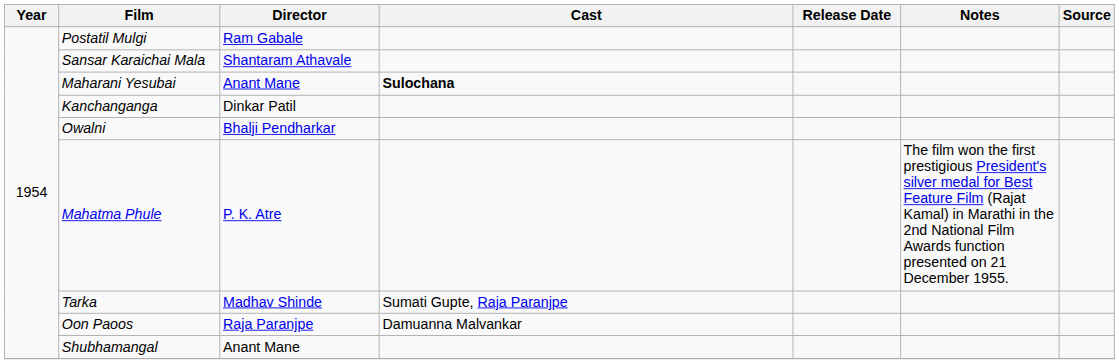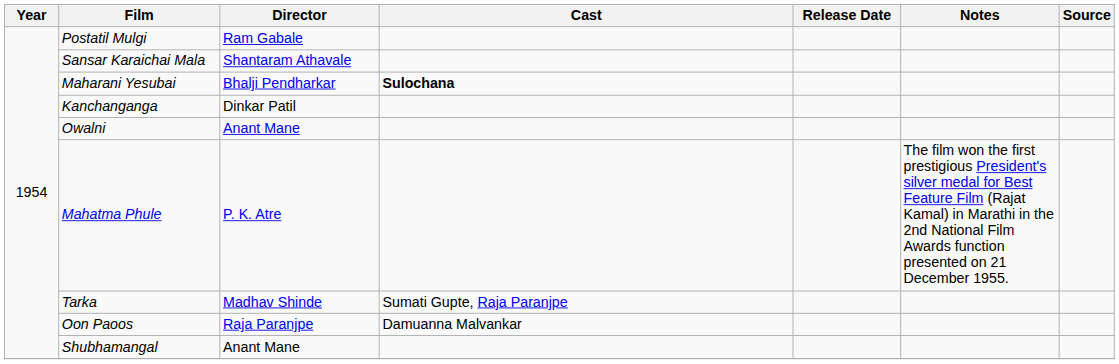 <table class ="wikitable sortable collapsible">
 <tr>
 <th style="width: 05%;">Year</th>
 <th style="width: 15%;">Film</th>
 <th style="width: 15%;">Director</th>
 <th style="width: 40%;" class="unsortable">Cast</th>
 <th style="width: 10%;">Release Date</th>
 <th style="width: 15%;" class="unsortable">Notes</th>
 <th style="width: 15%;" class="unsortable">Source</th>
 </tr>
 <tr>
 <td rowspan=9 align="center">1954</td>
 <td><em>Postatil Mulgi</em></td>
 <td><a href='#'>Ram Gabale</a></td>
 <td></td>
 <td></td>
 <td></td>
 <td></td>
 </tr>
 <tr>
 <td><em>Sansar Karaichai Mala</em></td>
 <td><a href='#'>Shantaram Athavale</a></td>
 <td></td>
 <td></td>
 <td></td>
 <td></td>
 </tr>
 <tr>
 <td><em>Maharani Yesubai</em></td>
-<td><a href='#'>Anant Mane</a></td>
+<td><a href='#'>Bhalji Pendharkar</a></td>
 <td><strong>Sulochana</strong></td>
 <td></td>
 <td></td>
 <td></td>
 </tr>
 <tr>
 <td><em>Kanchanganga</em></td>
 <td>Dinkar Patil</td>
 <td></td>
 <td></td>
 <td></td>
 <td></td>
 </tr>
 <tr>
 <td><em>Owalni</em></td>
-<td><a href='#'>Bhalji Pendharkar</a></td>
+<td><a href='#'>Anant Mane</a></td>
 <td></td>
 <td></td>
 <td></td>
 <td></td>
 </tr>
 <tr>
 <td><em><a href='#'>Mahatma Phule</a></em></td>
 <td><a href='#'>P. K. Atre</a></td>
 <td></td>
 <td></td>
 <td>The film won the first prestigious <a href='#'>President's silver medal for Best Feature Film</a> (Rajat Kamal) in Marathi in the 2nd National Film Awards function presented on 21 December 1955.</td>
 <td></td>
 </tr>
 <tr>
 <td><em>Tarka</em></td>
 <td><a href='#'>Madhav Shinde</a></td>
 <td>Sumati Gupte, <a href='#'>Raja Paranjpe</a></td>
 <td></td>
 <td></td>
 <td></td>
 </tr>
 <tr>
 <td><em>Oon Paoos</em></td>
 <td><a href='#'>Raja Paranjpe</a></td>
 <td>Damuanna Malvankar</td>
 <td></td>
 <td></td>
 <td></td>
 </tr>
 <tr>
 <td><em>Shubhamangal </em></td>
 <td>Anant Mane</td>
 <td></td>
 <td></td>
 <td></td>
 <td></td>
 </tr>
 <tr>
 </tr>
 </table>
